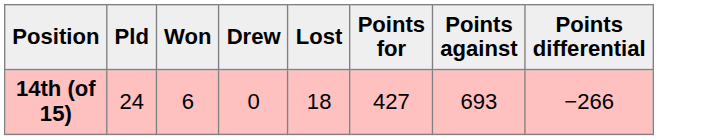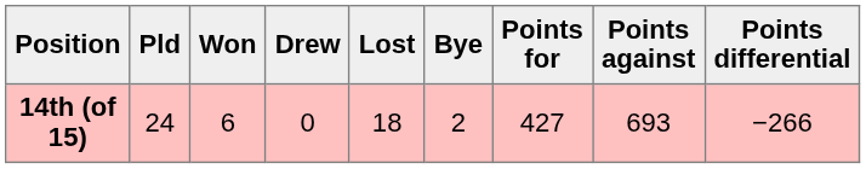 <table style=border-collapse:collapse border=1 cellspacing=0 cellpadding=5>
 <tr style="text-align:center; background:#efefef;">
 <th width=20>Position</th>
 <th width=20>Pld</th>
 <th width=20>Won</th>
 <th width=20>Drew</th>
 <th width=20>Lost</th>
+<th width=20>Bye</th>
 <th width=20>Points for</th>
 <th width=20>Points against</th>
 <th width=25>Points differential</th>
 </tr>
 <tr style="text-align:center; background:#ffc0c0;">
 <td><strong>14th (of 15)</strong></td>
 <td>24</td>
 <td>6</td>
 <td>0</td>
 <td>18</td>
+<td>2</td>
 <td>427</td>
 <td>693</td>
 <td>−266</td>
 </tr>
 </table>
